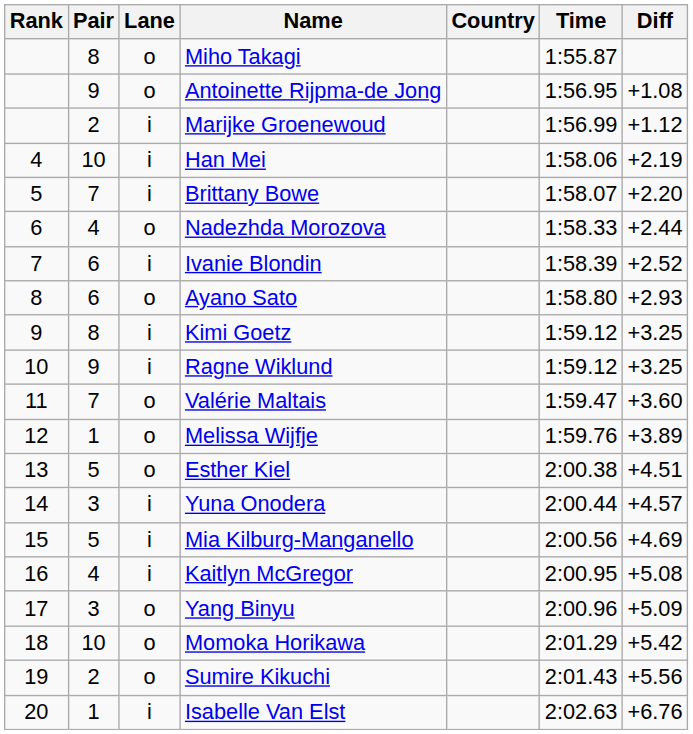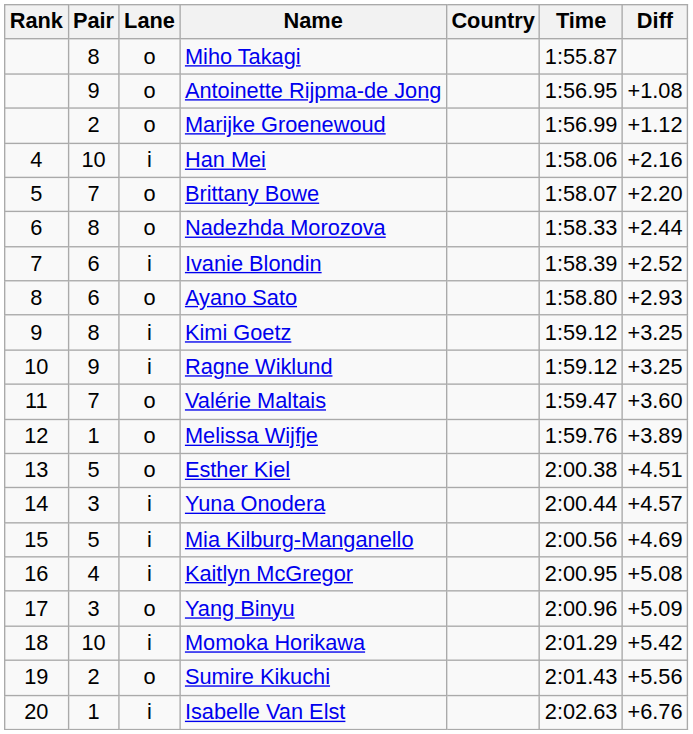 <table class="wikitable sortable" style="text-align:center">
 <tr>
 <th>Rank</th>
 <th>Pair</th>
 <th>Lane</th>
 <th>Name</th>
 <th>Country</th>
 <th>Time</th>
 <th>Diff</th>
 </tr>
 <tr>
 <td></td>
 <td>8</td>
 <td>o</td>
 <td align=left><a href='#'>Miho Takagi</a></td>
 <td align=left></td>
 <td>1:55.87</td>
 <td></td>
 </tr>
 <tr>
 <td></td>
 <td>9</td>
 <td>o</td>
 <td align=left><a href='#'>Antoinette Rijpma-de Jong</a></td>
 <td align=left></td>
 <td>1:56.95</td>
 <td>+1.08</td>
 </tr>
 <tr>
 <td></td>
 <td>2</td>
-<td>i</td>
+<td>o</td>
 <td align=left><a href='#'>Marijke Groenewoud</a></td>
 <td align=left></td>
 <td>1:56.99</td>
 <td>+1.12</td>
 </tr>
 <tr>
 <td>4</td>
 <td>10</td>
 <td>i</td>
 <td align=left><a href='#'>Han Mei</a></td>
 <td align=left></td>
 <td>1:58.06</td>
-<td>+2.19</td>
+<td>+2.16</td>
 </tr>
 <tr>
 <td>5</td>
 <td>7</td>
-<td>i</td>
+<td>o</td>
 <td align=left><a href='#'>Brittany Bowe</a></td>
 <td align=left></td>
 <td>1:58.07</td>
 <td>+2.20</td>
 </tr>
 <tr>
 <td>6</td>
-<td>4</td>
+<td>8</td>
 <td>o</td>
 <td align=left><a href='#'>Nadezhda Morozova</a></td>
 <td align=left></td>
 <td>1:58.33</td>
 <td>+2.44</td>
 </tr>
 <tr>
 <td>7</td>
 <td>6</td>
 <td>i</td>
 <td align=left><a href='#'>Ivanie Blondin</a></td>
 <td align=left></td>
 <td>1:58.39</td>
 <td>+2.52</td>
 </tr>
 <tr>
 <td>8</td>
 <td>6</td>
 <td>o</td>
 <td align=left><a href='#'>Ayano Sato</a></td>
 <td align=left></td>
 <td>1:58.80</td>
 <td>+2.93</td>
 </tr>
 <tr>
 <td>9</td>
 <td>8</td>
 <td>i</td>
 <td align=left><a href='#'>Kimi Goetz</a></td>
 <td align=left></td>
 <td>1:59.12</td>
 <td>+3.25</td>
 </tr>
 <tr>
 <td>10</td>
 <td>9</td>
 <td>i</td>
 <td align=left><a href='#'>Ragne Wiklund</a></td>
 <td align=left></td>
 <td>1:59.12</td>
 <td>+3.25</td>
 </tr>
 <tr>
 <td>11</td>
 <td>7</td>
 <td>o</td>
 <td align=left><a href='#'>Valérie Maltais</a></td>
 <td align=left></td>
 <td>1:59.47</td>
 <td>+3.60</td>
 </tr>
 <tr>
 <td>12</td>
 <td>1</td>
 <td>o</td>
 <td align=left><a href='#'>Melissa Wijfje</a></td>
 <td align=left></td>
 <td>1:59.76</td>
 <td>+3.89</td>
 </tr>
 <tr>
 <td>13</td>
 <td>5</td>
 <td>o</td>
 <td align=left><a href='#'>Esther Kiel</a></td>
 <td align=left></td>
 <td>2:00.38</td>
 <td>+4.51</td>
 </tr>
 <tr>
 <td>14</td>
 <td>3</td>
 <td>i</td>
 <td align=left><a href='#'>Yuna Onodera</a></td>
 <td align=left></td>
 <td>2:00.44</td>
 <td>+4.57</td>
 </tr>
 <tr>
 <td>15</td>
 <td>5</td>
 <td>i</td>
 <td align=left><a href='#'>Mia Kilburg-Manganello</a></td>
 <td align=left></td>
 <td>2:00.56</td>
 <td>+4.69</td>
 </tr>
 <tr>
 <td>16</td>
 <td>4</td>
 <td>i</td>
 <td align=left><a href='#'>Kaitlyn McGregor</a></td>
 <td align=left></td>
 <td>2:00.95</td>
 <td>+5.08</td>
 </tr>
 <tr>
 <td>17</td>
 <td>3</td>
 <td>o</td>
 <td align=left><a href='#'>Yang Binyu</a></td>
 <td align=left></td>
 <td>2:00.96</td>
 <td>+5.09</td>
 </tr>
 <tr>
 <td>18</td>
 <td>10</td>
-<td>o</td>
+<td>i</td>
 <td align=left><a href='#'>Momoka Horikawa</a></td>
 <td align=left></td>
 <td>2:01.29</td>
 <td>+5.42</td>
 </tr>
 <tr>
 <td>19</td>
 <td>2</td>
 <td>o</td>
 <td align=left><a href='#'>Sumire Kikuchi</a></td>
 <td align=left></td>
 <td>2:01.43</td>
 <td>+5.56</td>
 </tr>
 <tr>
 <td>20</td>
 <td>1</td>
 <td>i</td>
 <td align=left><a href='#'>Isabelle Van Elst</a></td>
 <td align=left></td>
 <td>2:02.63</td>
 <td>+6.76</td>
 </tr>
 </table>
